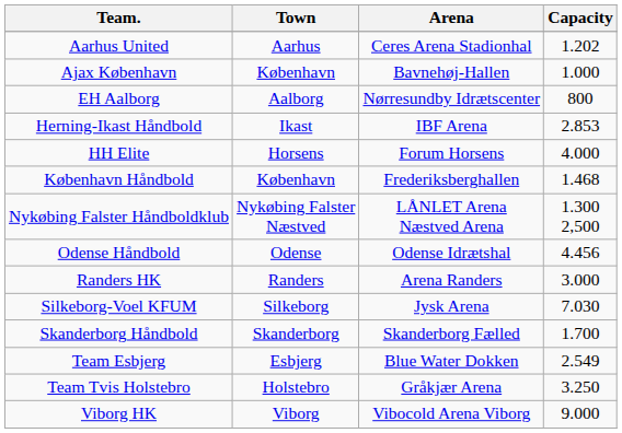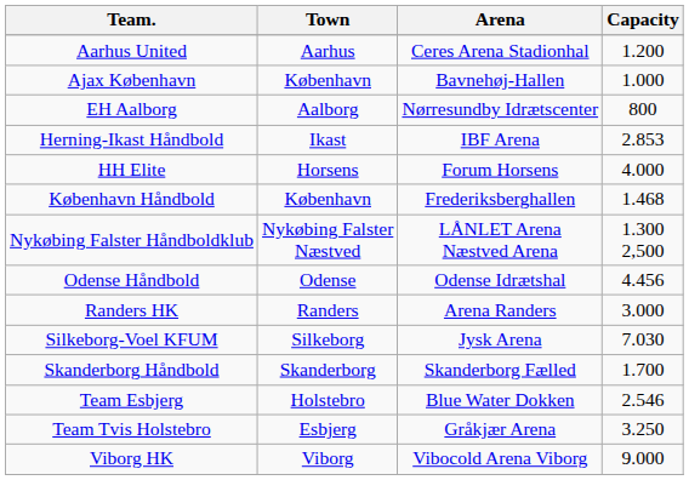 <table class="wikitable" style="text-align: center;">
 <tr>
 <th valign=center>Team.</th>
 <th>Town</th>
 <th>Arena</th>
 <th>Capacity</th>
 </tr>
 <tr>
 </tr>
 <tr>
 <td><a href='#'>Aarhus United</a></td>
 <td><a href='#'>Aarhus</a></td>
 <td><a href='#'>Ceres Arena Stadionhal</a></td>
-<td>1.202</td>
+<td>1.200</td>
 </tr>
 <tr>
 <td><a href='#'>Ajax København</a></td>
 <td><a href='#'>København</a></td>
 <td><a href='#'>Bavnehøj-Hallen</a></td>
 <td>1.000</td>
 </tr>
 <tr>
 <td><a href='#'>EH Aalborg</a></td>
 <td><a href='#'>Aalborg</a></td>
 <td><a href='#'>Nørresundby Idrætscenter</a></td>
 <td>800</td>
 </tr>
 <tr>
 <td><a href='#'>Herning-Ikast Håndbold</a></td>
 <td><a href='#'>Ikast</a></td>
 <td><a href='#'>IBF Arena</a></td>
 <td>2.853</td>
 </tr>
 <tr>
 <td><a href='#'>HH Elite</a></td>
 <td><a href='#'>Horsens</a></td>
 <td><a href='#'>Forum Horsens</a></td>
 <td>4.000</td>
 </tr>
 <tr>
 <td><a href='#'>København Håndbold</a></td>
 <td><a href='#'>København</a></td>
 <td><a href='#'>Frederiksberghallen</a></td>
 <td>1.468</td>
 </tr>
 <tr>
 <td><a href='#'>Nykøbing Falster Håndboldklub</a></td>
 <td><a href='#'>Nykøbing Falster</a><br><a href='#'>Næstved</a></td>
 <td><a href='#'>LÅNLET Arena</a><br><a href='#'>Næstved Arena</a></td>
 <td>1.300<br>2,500</td>
 </tr>
 <tr>
 <td><a href='#'>Odense Håndbold</a></td>
 <td><a href='#'>Odense</a></td>
 <td><a href='#'>Odense Idrætshal</a></td>
 <td>4.456</td>
 </tr>
 <tr>
 <td><a href='#'>Randers HK</a></td>
 <td><a href='#'>Randers</a></td>
 <td><a href='#'>Arena Randers</a></td>
 <td>3.000</td>
 </tr>
 <tr>
 <td><a href='#'>Silkeborg-Voel KFUM</a></td>
 <td><a href='#'>Silkeborg</a></td>
 <td><a href='#'>Jysk Arena</a></td>
 <td>7.030</td>
 </tr>
 <tr>
 <td><a href='#'>Skanderborg Håndbold</a></td>
 <td><a href='#'>Skanderborg</a></td>
 <td><a href='#'>Skanderborg Fælled</a></td>
 <td>1.700</td>
 </tr>
 <tr>
 <td><a href='#'>Team Esbjerg</a></td>
-<td><a href='#'>Esbjerg</a></td>
+<td><a href='#'>Holstebro</a></td>
 <td><a href='#'>Blue Water Dokken</a></td>
-<td>2.549</td>
+<td>2.546</td>
 </tr>
 <tr>
 <td><a href='#'>Team Tvis Holstebro</a></td>
-<td><a href='#'>Holstebro</a></td>
+<td><a href='#'>Esbjerg</a></td>
 <td><a href='#'>Gråkjær Arena</a></td>
 <td>3.250</td>
 </tr>
 <tr>
 <td><a href='#'>Viborg HK</a></td>
 <td><a href='#'>Viborg</a></td>
 <td><a href='#'>Vibocold Arena Viborg</a></td>
 <td>9.000</td>
 </tr>
 <tr>
 </tr>
 </table>
